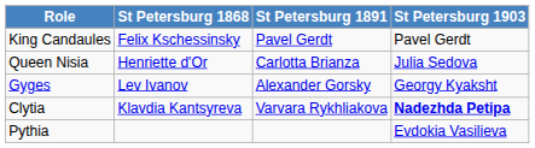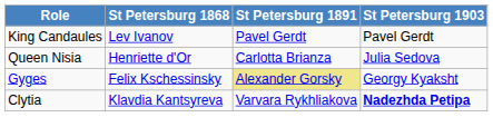 <table class="wikitable" border="1">
 <tr>
 <th style="background:#4682BF; color:white;">Role</th>
 <th style="background:#4682BF; color:white;">St Petersburg 1868</th>
 <th style="background:#4682BF; color:white;">St Petersburg 1891</th>
 <th style="background:#4682BF; color:white;">St Petersburg 1903</th>
 </tr>
 <tr>
 <td>King Candaules</td>
-<td><a href='#'>Felix Kschessinsky</a></td>
+<td><a href='#'>Lev Ivanov</a></td>
 <td><a href='#'>Pavel Gerdt</a></td>
 <td>Pavel Gerdt</td>
 </tr>
 <tr>
 <td>Queen Nisia</td>
 <td><a href='#'>Henriette d'Or</a></td>
 <td><a href='#'>Carlotta Brianza</a></td>
 <td><a href='#'>Julia Sedova</a></td>
 </tr>
 <tr>
 <td><a href='#'>Gyges</a></td>
-<td><a href='#'>Lev Ivanov</a></td>
-<td><a href='#'>Alexander Gorsky</a></td>
+<td><a href='#'>Felix Kschessinsky</a></td>
+<td style="background: khaki;"><a href='#'>Alexander Gorsky</a></td>
 <td><a href='#'>Georgy Kyaksht</a></td>
 </tr>
 <tr>
 <td>Clytia</td>
 <td><a href='#'>Klavdia Kantsyreva</a></td>
 <td><a href='#'>Varvara Rykhliakova</a></td>
 <td><strong><a href='#'>Nadezhda Petipa</a></strong></td>
 </tr>
-<tr>
-<td>Pythia</td>
-<td></td>
-<td></td>
-<td><a href='#'>Evdokia Vasilieva</a></td>
-</tr>
 </table>
